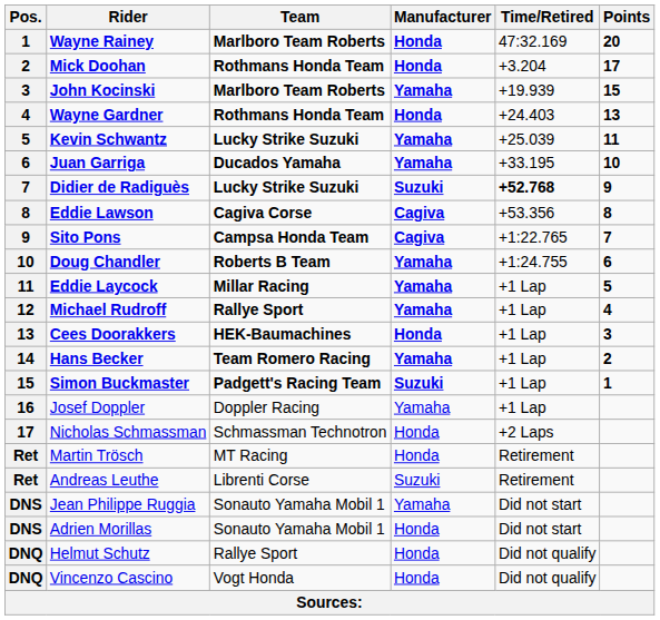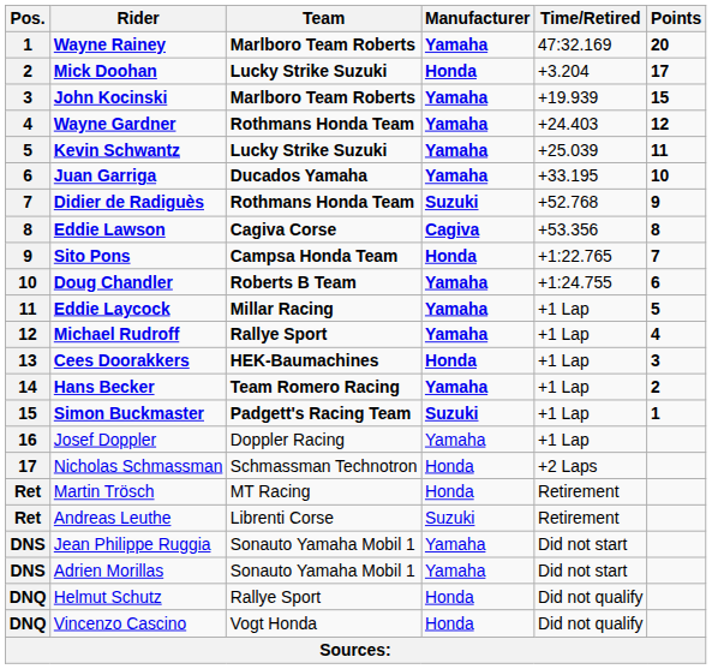 <table class="wikitable" style="font-size: 95%;">
 <tr>
 <th>Pos.</th>
 <th>Rider</th>
 <th>Team</th>
 <th>Manufacturer</th>
 <th>Time/Retired</th>
 <th>Points</th>
 </tr>
 <tr>
 <th>1</th>
 <td> <strong><a href='#'>Wayne Rainey</a></strong></td>
 <td><strong>Marlboro Team Roberts</strong></td>
-<td><strong><a href='#'>Honda</a></strong></td>
+<td><strong><a href='#'>Yamaha</a></strong></td>
 <td>47:32.169</td>
 <td><strong>20</strong></td>
 </tr>
 <tr>
 <th>2</th>
 <td> <strong><a href='#'>Mick Doohan</a></strong></td>
-<td><strong>Rothmans Honda Team</strong></td>
+<td><strong>Lucky Strike Suzuki</strong></td>
 <td><strong><a href='#'>Honda</a></strong></td>
 <td>+3.204</td>
 <td><strong>17</strong></td>
 </tr>
 <tr>
 <th>3</th>
 <td> <strong><a href='#'>John Kocinski</a></strong></td>
 <td><strong>Marlboro Team Roberts</strong></td>
 <td><strong><a href='#'>Yamaha</a></strong></td>
 <td>+19.939</td>
 <td><strong>15</strong></td>
 </tr>
 <tr>
 <th>4</th>
 <td> <strong><a href='#'>Wayne Gardner</a></strong></td>
 <td><strong>Rothmans Honda Team</strong></td>
-<td><strong><a href='#'>Honda</a></strong></td>
+<td><strong><a href='#'>Yamaha</a></strong></td>
 <td>+24.403</td>
-<td><strong>13</strong></td>
+<td><strong>12</strong></td>
 </tr>
 <tr>
 <th>5</th>
 <td> <strong><a href='#'>Kevin Schwantz</a></strong></td>
 <td><strong>Lucky Strike Suzuki</strong></td>
 <td><strong><a href='#'>Yamaha</a></strong></td>
 <td>+25.039</td>
 <td><strong>11</strong></td>
 </tr>
 <tr>
 <th>6</th>
 <td> <strong><a href='#'>Juan Garriga</a></strong></td>
 <td><strong>Ducados Yamaha</strong></td>
 <td><strong><a href='#'>Yamaha</a></strong></td>
 <td>+33.195</td>
 <td><strong>10</strong></td>
 </tr>
 <tr>
 <th>7</th>
 <td> <strong><a href='#'>Didier de Radiguès</a></strong></td>
-<td><strong>Lucky Strike Suzuki</strong></td>
+<td><strong>Rothmans Honda Team</strong></td>
 <td><strong><a href='#'>Suzuki</a></strong></td>
-<td><strong>+52.768</strong></td>
+<td>+52.768</td>
 <td><strong>9</strong></td>
 </tr>
 <tr>
 <th>8</th>
 <td> <strong><a href='#'>Eddie Lawson</a></strong></td>
 <td><strong>Cagiva Corse</strong></td>
 <td><strong><a href='#'>Cagiva</a></strong></td>
 <td>+53.356</td>
 <td><strong>8</strong></td>
 </tr>
 <tr>
 <th>9</th>
 <td> <strong><a href='#'>Sito Pons</a></strong></td>
 <td><strong>Campsa Honda Team</strong></td>
-<td><strong><a href='#'>Cagiva</a></strong></td>
+<td><strong><a href='#'>Honda</a></strong></td>
 <td>+1:22.765</td>
 <td><strong>7</strong></td>
 </tr>
 <tr>
 <th>10</th>
 <td> <strong><a href='#'>Doug Chandler</a></strong></td>
 <td><strong>Roberts B Team</strong></td>
 <td><strong><a href='#'>Yamaha</a></strong></td>
 <td>+1:24.755</td>
 <td><strong>6</strong></td>
 </tr>
 <tr>
 <th>11</th>
 <td> <strong><a href='#'>Eddie Laycock</a></strong></td>
 <td><strong>Millar Racing</strong></td>
 <td><strong><a href='#'>Yamaha</a></strong></td>
 <td>+1 Lap</td>
 <td><strong>5</strong></td>
 </tr>
 <tr>
 <th>12</th>
 <td> <strong><a href='#'>Michael Rudroff</a></strong></td>
 <td><strong>Rallye Sport</strong></td>
 <td><strong><a href='#'>Yamaha</a></strong></td>
 <td>+1 Lap</td>
 <td><strong>4</strong></td>
 </tr>
 <tr>
 <th>13</th>
 <td> <strong><a href='#'>Cees Doorakkers</a></strong></td>
 <td><strong>HEK-Baumachines</strong></td>
 <td><strong><a href='#'>Honda</a></strong></td>
 <td>+1 Lap</td>
 <td><strong>3</strong></td>
 </tr>
 <tr>
 <th>14</th>
 <td> <strong><a href='#'>Hans Becker</a></strong></td>
 <td><strong>Team Romero Racing</strong></td>
 <td><strong><a href='#'>Yamaha</a></strong></td>
 <td>+1 Lap</td>
 <td><strong>2</strong></td>
 </tr>
 <tr>
 <th>15</th>
 <td> <strong><a href='#'>Simon Buckmaster</a></strong></td>
 <td><strong>Padgett's Racing Team</strong></td>
 <td><strong><a href='#'>Suzuki</a></strong></td>
 <td>+1 Lap</td>
 <td><strong>1</strong></td>
 </tr>
 <tr>
 <th>16</th>
 <td> <a href='#'>Josef Doppler</a></td>
 <td>Doppler Racing</td>
 <td><a href='#'>Yamaha</a></td>
 <td>+1 Lap</td>
 <td></td>
 </tr>
 <tr>
 <th>17</th>
 <td> <a href='#'>Nicholas Schmassman</a></td>
 <td>Schmassman Technotron</td>
 <td><a href='#'>Honda</a></td>
 <td>+2 Laps</td>
 <td></td>
 </tr>
 <tr>
 <th>Ret</th>
 <td> <a href='#'>Martin Trösch</a></td>
 <td>MT Racing</td>
 <td><a href='#'>Honda</a></td>
 <td>Retirement</td>
 <td></td>
 </tr>
 <tr>
 <th>Ret</th>
 <td> <a href='#'>Andreas Leuthe</a></td>
 <td>Librenti Corse</td>
 <td><a href='#'>Suzuki</a></td>
 <td>Retirement</td>
 <td></td>
 </tr>
 <tr>
 <th>DNS</th>
 <td> <a href='#'>Jean Philippe Ruggia</a></td>
 <td>Sonauto Yamaha Mobil 1</td>
 <td><a href='#'>Yamaha</a></td>
 <td>Did not start</td>
 <td></td>
 </tr>
 <tr>
 <th>DNS</th>
 <td> <a href='#'>Adrien Morillas</a></td>
 <td>Sonauto Yamaha Mobil 1</td>
-<td><a href='#'>Honda</a></td>
+<td><a href='#'>Yamaha</a></td>
 <td>Did not start</td>
 <td></td>
 </tr>
 <tr>
 <th>DNQ</th>
 <td> <a href='#'>Helmut Schutz</a></td>
 <td>Rallye Sport</td>
 <td><a href='#'>Honda</a></td>
 <td>Did not qualify</td>
 <td></td>
 </tr>
 <tr>
 <th>DNQ</th>
 <td> <a href='#'>Vincenzo Cascino</a></td>
 <td>Vogt Honda</td>
 <td><a href='#'>Honda</a></td>
 <td>Did not qualify</td>
 <td></td>
 </tr>
 <tr>
 <th colspan=8>Sources:</th>
 </tr>
 </table>
